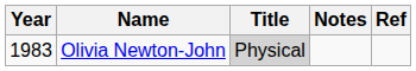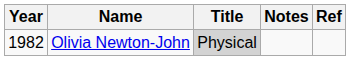 <table class="wikitable">
 <tr>
 <th>Year</th>
 <th>Name</th>
 <th>Title</th>
 <th>Notes</th>
 <th>Ref</th>
 </tr>
 <tr>
-<td>1983</td>
+<td>1982</td>
 <td><a href='#'>Olivia Newton-John</a></td>
 <td style="background: lightgrey;">Physical</td>
 <td></td>
 <td></td>
 </tr>
 </table>
